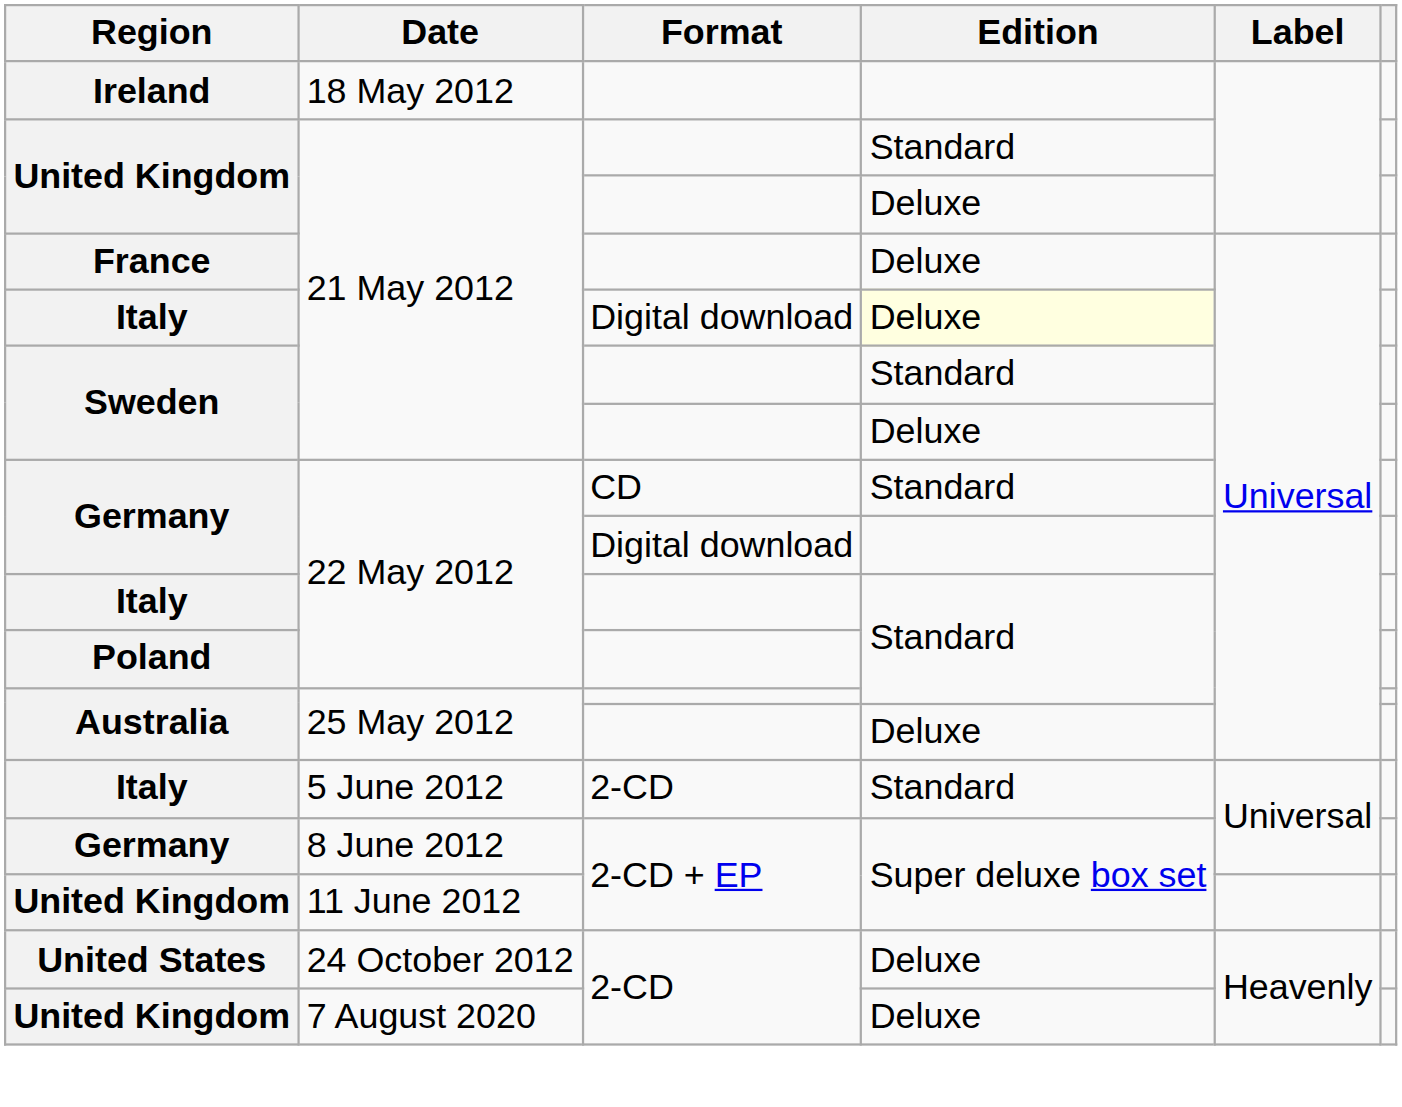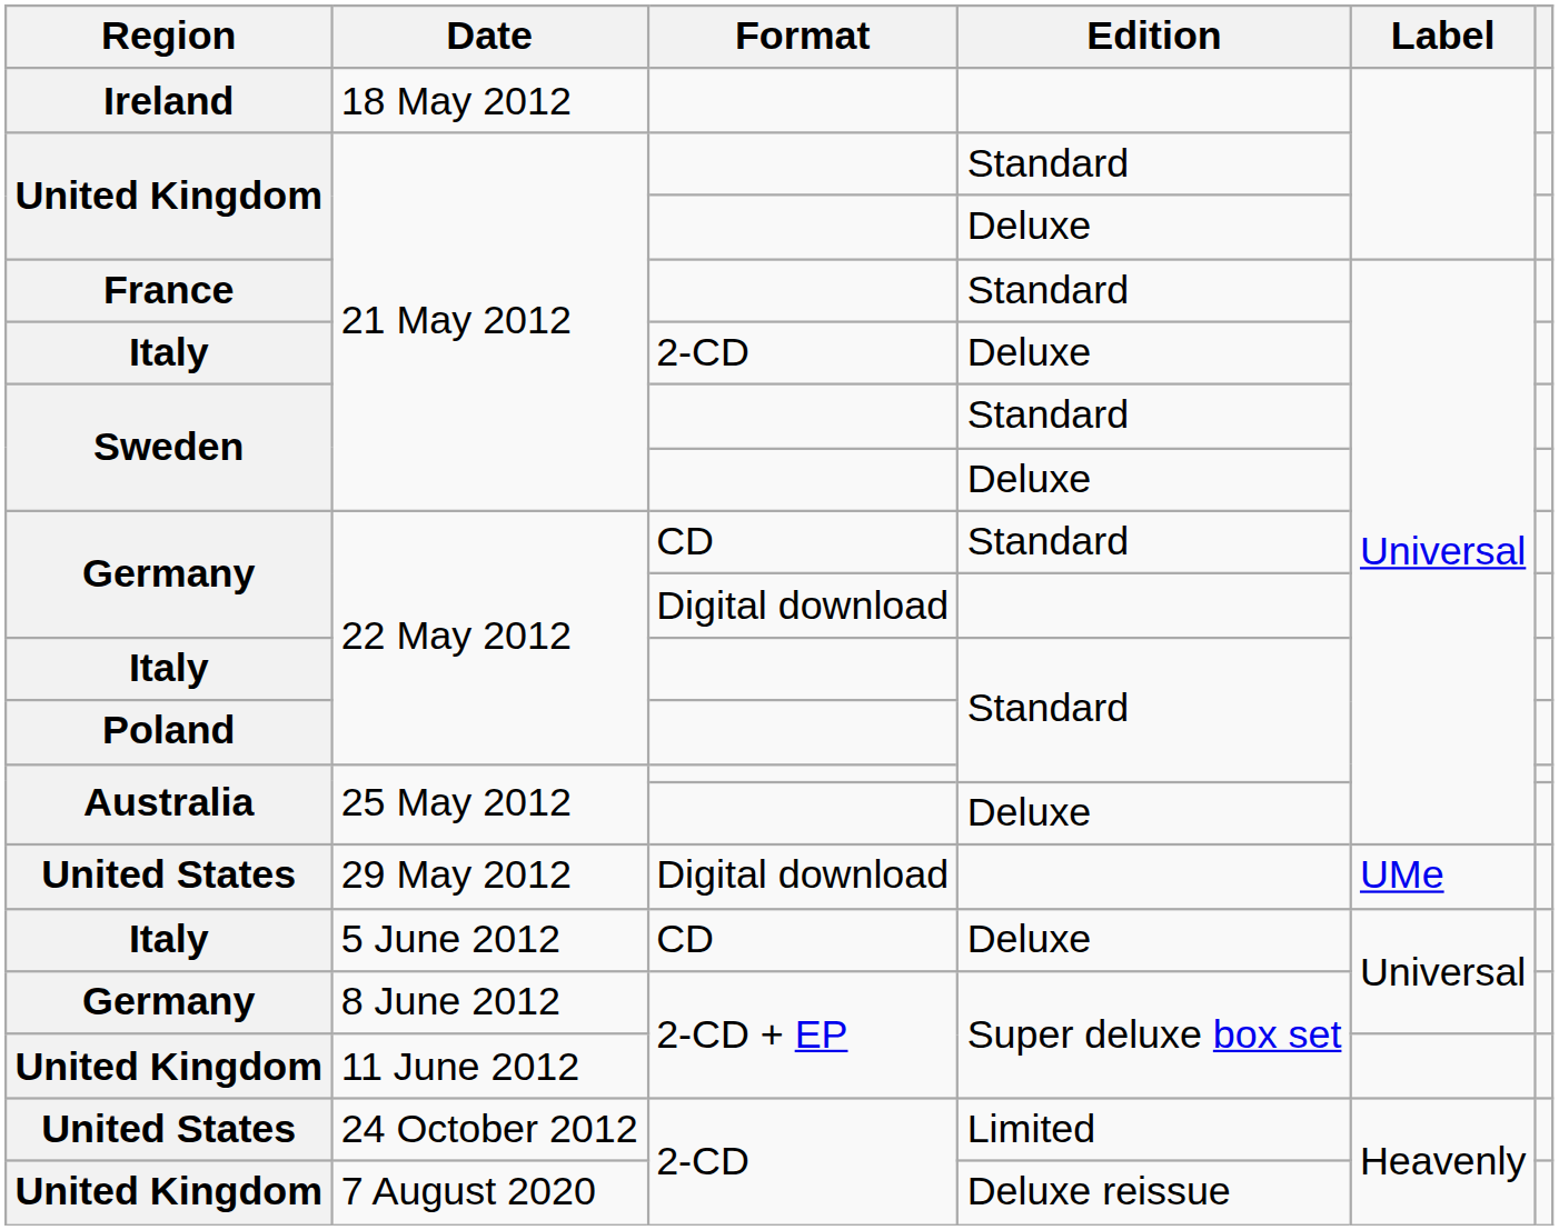 <table class="wikitable plainrowheaders">
 <tr>
 <th scope="col">Region</th>
 <th scope="col">Date</th>
 <th scope="col">Format</th>
 <th scope="col">Edition</th>
 <th scope="col">Label</th>
 <th scope="col"></th>
 </tr>
 <tr>
 <th scope="row">Ireland</th>
 <td>18 May 2012</td>
 <td></td>
 <td></td>
 <td rowspan="3"></td>
 <td align="center"></td>
 </tr>
 <tr>
 <th scope="row" rowspan="2">United Kingdom</th>
 <td rowspan="6">21 May 2012</td>
 <td></td>
 <td>Standard</td>
 <td align="center"></td>
 </tr>
 <tr>
 <td></td>
 <td>Deluxe</td>
 <td align="center"></td>
 </tr>
 <tr>
 <th scope="row">France</th>
 <td></td>
-<td>Deluxe</td>
+<td>Standard</td>
 <td rowspan="10"><a href='#'>Universal</a></td>
 <td align="center"></td>
 </tr>
 <tr>
 <th scope="row">Italy</th>
-<td>Digital download</td>
-<td style="background: lightyellow;">Deluxe</td>
+<td>2-CD</td>
+<td>Deluxe</td>
 <td align="center"></td>
 </tr>
 <tr>
 <th scope="row" rowspan="2">Sweden</th>
 <td></td>
 <td>Standard</td>
 <td align="center"></td>
 </tr>
 <tr>
 <td></td>
 <td>Deluxe</td>
 <td align="center"></td>
 </tr>
 <tr>
 <th scope="row" rowspan="2">Germany</th>
 <td rowspan="4">22 May 2012</td>
 <td>CD</td>
 <td>Standard</td>
 <td align="center"></td>
 </tr>
 <tr>
 <td>Digital download</td>
 <td></td>
 <td align="center"></td>
 </tr>
 <tr>
 <th scope="row">Italy</th>
 <td></td>
 <td rowspan="3">Standard</td>
 <td align="center"></td>
 </tr>
 <tr>
 <th scope="row">Poland</th>
 <td></td>
 <td align="center"></td>
 </tr>
 <tr>
 <th scope="row" rowspan="2">Australia</th>
 <td rowspan="2">25 May 2012</td>
 <td></td>
 <td align="center"></td>
 </tr>
 <tr>
 <td></td>
 <td>Deluxe</td>
 <td align="center"></td>
 </tr>
 <tr>
+<th scope="row">United States</th>
+<td>29 May 2012</td>
+<td>Digital download</td>
+<td></td>
+<td><a href='#'>UMe</a></td>
+<td align="center"></td>
+</tr>
+<tr>
 <th scope="row">Italy</th>
 <td>5 June 2012</td>
-<td>2-CD</td>
-<td>Standard</td>
+<td>CD</td>
+<td>Deluxe</td>
 <td rowspan="2">Universal</td>
 <td align="center"></td>
 </tr>
 <tr>
 <th scope="row">Germany</th>
 <td>8 June 2012</td>
 <td rowspan="2">2-CD + <a href='#'>EP</a></td>
 <td rowspan="2">Super deluxe <a href='#'>box set</a></td>
 <td align="center"></td>
 </tr>
 <tr>
 <th scope="row">United Kingdom</th>
 <td>11 June 2012</td>
 <td></td>
 <td align="center"></td>
 </tr>
 <tr>
 <th scope="row">United States</th>
 <td>24 October 2012</td>
 <td rowspan="2">2-CD</td>
-<td>Deluxe</td>
+<td>Limited</td>
 <td rowspan="2">Heavenly</td>
 <td align="center"></td>
 </tr>
 <tr>
 <th scope="row">United Kingdom</th>
 <td>7 August 2020</td>
-<td>Deluxe</td>
+<td>Deluxe reissue</td>
 <td align="center"></td>
 </tr>
 </table>
